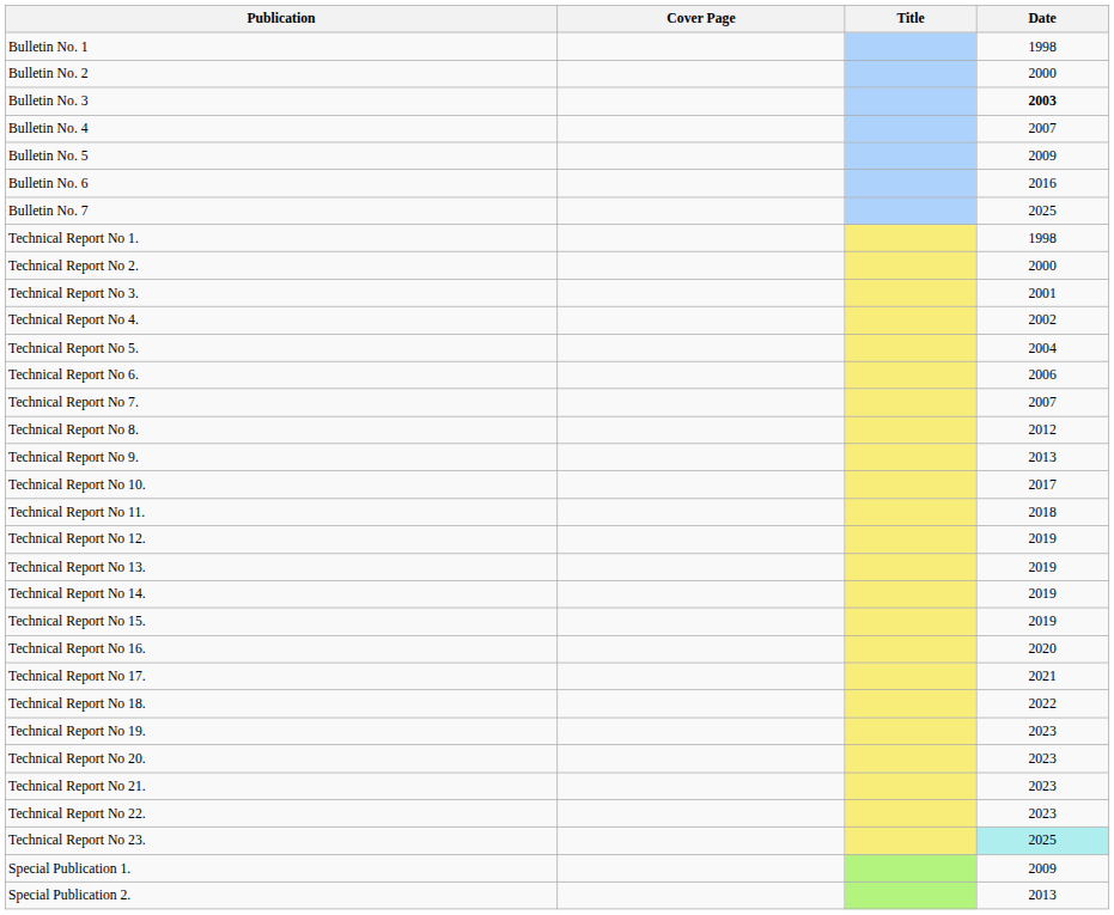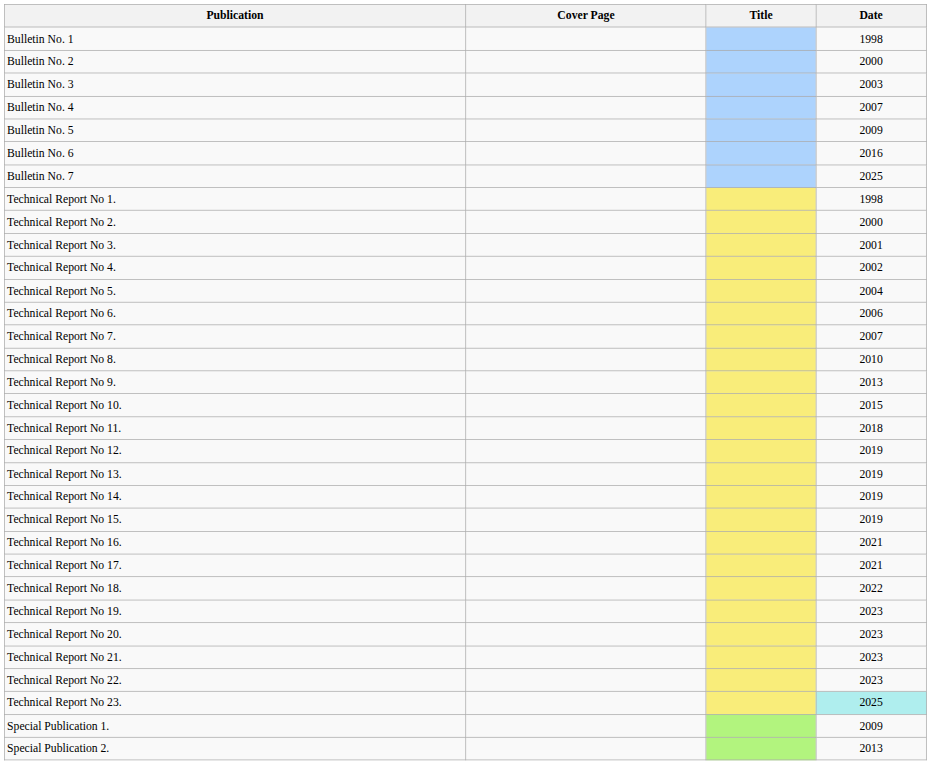 <table class="wikitable sortable" style="width:100%;border:0px;text-align:left;line-height:150%;">
 <tr>
 <th Name>Publication</th>
 <th class="unsortable">Cover Page</th>
 <th>Title</th>
 <th>Date</th>
 </tr>
 <tr>
 <td>Bulletin No. 1</td>
 <td></td>
 <th style="background: #add3fd"></th>
 <td align="center">1998</td>
 </tr>
 <tr>
 <td>Bulletin No. 2</td>
 <td></td>
 <th style="background: #add3fd"></th>
 <td align="center">2000</td>
 </tr>
 <tr>
 <td>Bulletin No. 3</td>
 <td></td>
 <th style="background: #add3fd"></th>
-<td align="center"><strong>2003</strong></td>
+<td align="center">2003</td>
 </tr>
 <tr>
 <td>Bulletin No. 4</td>
 <td></td>
 <th style="background: #add3fd"></th>
 <td align="center">2007</td>
 </tr>
 <tr>
 <td>Bulletin No. 5</td>
 <td></td>
 <th style="background: #add3fd"></th>
 <td align="center">2009</td>
 </tr>
 <tr>
 <td>Bulletin No. 6</td>
 <td></td>
 <th style="background: #add3fd"></th>
 <td align="center">2016</td>
 </tr>
 <tr>
 <td>Bulletin No. 7</td>
 <td></td>
 <th style="background: #add3fd"></th>
 <td align="center">2025</td>
 </tr>
 <tr>
 <td>Technical Report No 1.</td>
 <td></td>
 <th style="background: #f9ed7a"></th>
 <td align="center">1998</td>
 </tr>
 <tr>
 <td>Technical Report No 2.</td>
 <td></td>
 <th style="background: #f9ed7a"></th>
 <td align="center">2000</td>
 </tr>
 <tr>
 <td>Technical Report No 3.</td>
 <td></td>
 <th style="background: #f9ed7a"></th>
 <td align="center">2001</td>
 </tr>
 <tr>
 <td>Technical Report No 4.</td>
 <td></td>
 <th style="background: #f9ed7a"></th>
 <td align="center">2002</td>
 </tr>
 <tr>
 <td>Technical Report No 5.</td>
 <td></td>
 <th style="background: #f9ed7a"></th>
 <td align="center">2004</td>
 </tr>
 <tr>
 <td>Technical Report No 6.</td>
 <td></td>
 <th style="background: #f9ed7a"></th>
 <td align="center">2006</td>
 </tr>
 <tr>
 <td>Technical Report No 7.</td>
 <td></td>
 <th style="background: #f9ed7a"></th>
 <td align="center">2007</td>
 </tr>
 <tr>
 <td>Technical Report No 8.</td>
 <td></td>
 <th style="background: #f9ed7a"></th>
-<td align="center">2012</td>
+<td align="center">2010</td>
 </tr>
 <tr>
 <td>Technical Report No 9.</td>
 <td></td>
 <th style="background: #f9ed7a"></th>
 <td align="center">2013</td>
 </tr>
 <tr>
 <td>Technical Report No 10.</td>
 <td></td>
 <th style="background: #f9ed7a"></th>
-<td align="center">2017</td>
+<td align="center">2015</td>
 </tr>
 <tr>
 <td>Technical Report No 11.</td>
 <td></td>
 <th style="background: #f9ed7a"></th>
 <td align="center">2018</td>
 </tr>
 <tr>
 <td>Technical Report No 12.</td>
 <td></td>
 <th style="background: #f9ed7a"></th>
 <td align="center">2019</td>
 </tr>
 <tr>
 <td>Technical Report No 13.</td>
 <td></td>
 <th style="background: #f9ed7a"></th>
 <td align="center">2019</td>
 </tr>
 <tr>
 <td>Technical Report No 14.</td>
 <td></td>
 <th style="background: #f9ed7a"></th>
 <td align="center">2019</td>
 </tr>
 <tr>
 <td>Technical Report No 15.</td>
 <td></td>
 <th style="background: #f9ed7a"></th>
 <td align="center">2019</td>
 </tr>
 <tr>
 <td>Technical Report No 16.</td>
 <td></td>
 <th style="background: #f9ed7a"></th>
-<td align="center">2020</td>
+<td align="center">2021</td>
 </tr>
 <tr>
 <td>Technical Report No 17.</td>
 <td></td>
 <th style="background: #f9ed7a"></th>
 <td align="center">2021</td>
 </tr>
 <tr>
 <td>Technical Report No 18.</td>
 <td></td>
 <th style="background: #f9ed7a"></th>
 <td align="center">2022</td>
 </tr>
 <tr>
 <td>Technical Report No 19.</td>
 <td></td>
 <th style="background: #f9ed7a"></th>
 <td align="center">2023</td>
 </tr>
 <tr>
 <td>Technical Report No 20.</td>
 <td></td>
 <th style="background: #f9ed7a"></th>
 <td align="center">2023</td>
 </tr>
 <tr>
 <td>Technical Report No 21.</td>
 <td></td>
 <th style="background: #f9ed7a"></th>
 <td align="center">2023</td>
 </tr>
 <tr>
 <td>Technical Report No 22.</td>
 <td></td>
 <th style="background: #f9ed7a"></th>
 <td align="center">2023</td>
 </tr>
 <tr>
 <td>Technical Report No 23.</td>
 <td></td>
 <th style="background: #f9ed7a"></th>
 <td align="center" style="background: paleturquoise;">2025</td>
 </tr>
 <tr>
 <td>Special Publication 1.</td>
 <td></td>
 <th style="background: #b2f47e"></th>
 <td align="center">2009</td>
 </tr>
 <tr>
 <td>Special Publication 2.</td>
 <td></td>
 <th style="background: #b2f47e"></th>
 <td align="center">2013</td>
 </tr>
 <tr>
 </tr>
 </table>
